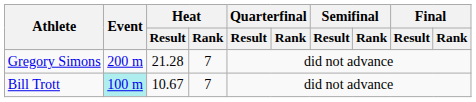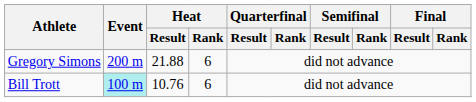 <table class="wikitable" style="font-size:90%">
 <tr>
 <th rowspan="2">Athlete</th>
 <th rowspan="2">Event</th>
 <th colspan="2">Heat</th>
 <th colspan="2">Quarterfinal</th>
 <th colspan="2">Semifinal</th>
 <th colspan="2">Final</th>
 </tr>
 <tr style="font-size:95%">
 <th>Result</th>
 <th>Rank</th>
 <th>Result</th>
 <th>Rank</th>
 <th>Result</th>
 <th>Rank</th>
 <th>Result</th>
 <th>Rank</th>
 </tr>
 <tr align=center>
 <td align=left><a href='#'>Gregory Simons</a></td>
 <td align=left><a href='#'>200 m</a></td>
-<td>21.28</td>
-<td>7</td>
+<td>21.88</td>
+<td>6</td>
 <td colspan=6>did not advance</td>
 </tr>
 <tr align=center>
 <td align=left><a href='#'>Bill Trott</a></td>
 <td align=left style="background: paleturquoise;"><a href='#'>100 m</a></td>
-<td>10.67</td>
-<td>7</td>
+<td>10.76</td>
+<td>6</td>
 <td colspan=6>did not advance</td>
 </tr>
 </table>
